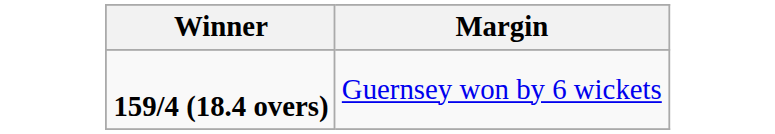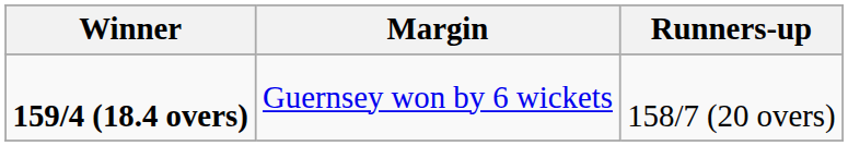 <table class=wikitable style=float:center;margin:auto;text-align:center>
 <tr>
 <th>Winner</th>
 <th>Margin</th>
+<th>Runners-up</th>
 </tr>
 <tr>
 <td><strong><br>159/4 (18.4 overs)</strong></td>
 <td><a href='#'>Guernsey won by 6 wickets</a><br></td>
+<td><br>158/7 (20 overs)</td>
 </tr>
 </table>
